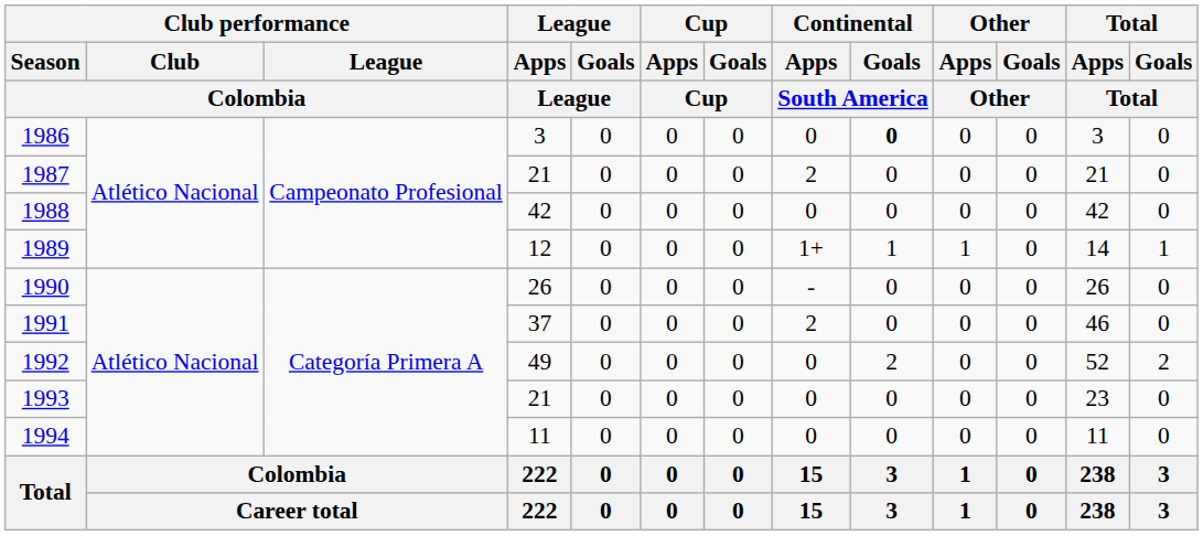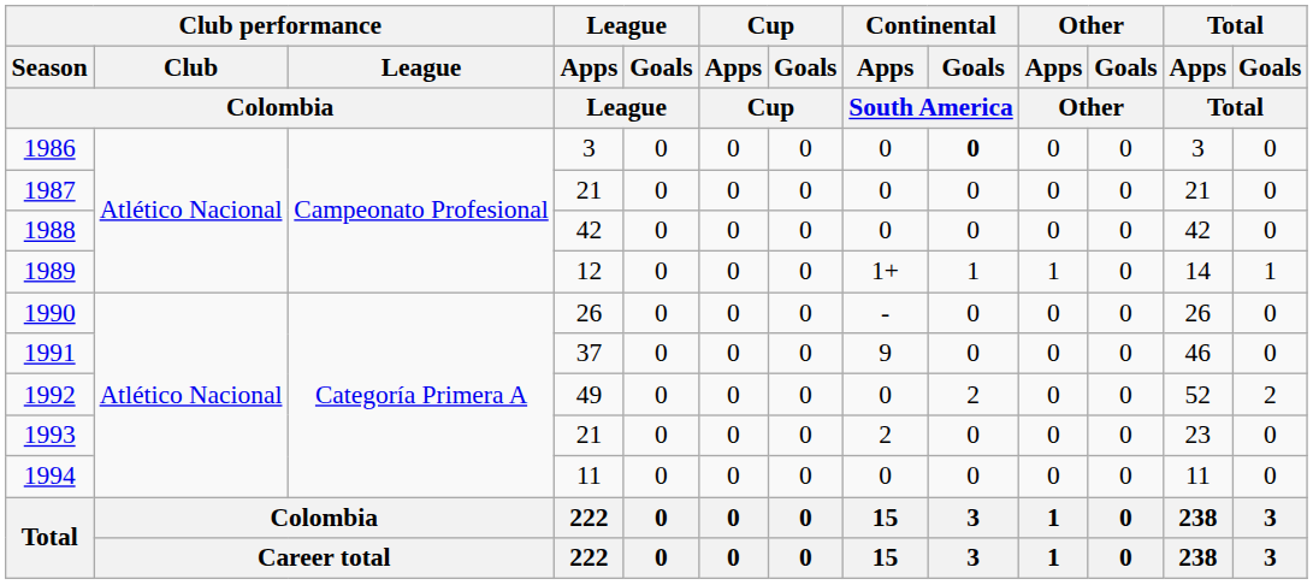 <table class="wikitable" style="text-align:center">
 <tr>
 <th colspan=3>Club performance</th>
 <th colspan=2>League</th>
 <th colspan=2>Cup</th>
 <th colspan=2>Continental</th>
 <th colspan=2>Other</th>
 <th colspan=2>Total</th>
 </tr>
 <tr>
 <th>Season</th>
 <th>Club</th>
 <th>League</th>
 <th>Apps</th>
 <th>Goals</th>
 <th>Apps</th>
 <th>Goals</th>
 <th>Apps</th>
 <th>Goals</th>
 <th>Apps</th>
 <th>Goals</th>
 <th>Apps</th>
 <th>Goals</th>
 </tr>
 <tr>
 <th colspan=3>Colombia</th>
 <th colspan=2>League</th>
 <th colspan=2>Cup</th>
 <th colspan=2><a href='#'>South America</a></th>
 <th colspan=2>Other</th>
 <th colspan=2>Total</th>
 </tr>
 <tr>
 <td><a href='#'>1986</a></td>
 <td rowspan="4"><a href='#'>Atlético Nacional</a></td>
 <td rowspan="4"><a href='#'>Campeonato Profesional</a></td>
 <td>3</td>
 <td>0</td>
 <td>0</td>
 <td>0</td>
 <td>0</td>
 <td><strong>0</strong></td>
 <td>0</td>
 <td>0</td>
 <td>3</td>
 <td>0</td>
 </tr>
 <tr>
 <td><a href='#'>1987</a></td>
 <td>21</td>
 <td>0</td>
 <td>0</td>
 <td>0</td>
-<td>2</td>
+<td>0</td>
 <td>0</td>
 <td>0</td>
 <td>0</td>
 <td>21</td>
 <td>0</td>
 </tr>
 <tr>
 <td><a href='#'>1988</a></td>
 <td>42</td>
 <td>0</td>
 <td>0</td>
 <td>0</td>
 <td>0</td>
 <td>0</td>
 <td>0</td>
 <td>0</td>
 <td>42</td>
 <td>0</td>
 </tr>
 <tr>
 <td><a href='#'>1989</a></td>
 <td>12</td>
 <td>0</td>
 <td>0</td>
 <td>0</td>
 <td>1+</td>
 <td>1</td>
 <td>1</td>
 <td>0</td>
 <td>14</td>
 <td>1</td>
 </tr>
 <tr>
 <td><a href='#'>1990</a></td>
 <td rowspan="5"><a href='#'>Atlético Nacional</a></td>
 <td rowspan="5"><a href='#'>Categoría Primera A</a></td>
 <td>26</td>
 <td>0</td>
 <td>0</td>
 <td>0</td>
 <td>-</td>
 <td>0</td>
 <td>0</td>
 <td>0</td>
 <td>26</td>
 <td>0</td>
 </tr>
 <tr>
 <td><a href='#'>1991</a></td>
 <td>37</td>
 <td>0</td>
 <td>0</td>
 <td>0</td>
-<td>2</td>
+<td>9</td>
 <td>0</td>
 <td>0</td>
 <td>0</td>
 <td>46</td>
 <td>0</td>
 </tr>
 <tr>
 <td><a href='#'>1992</a></td>
 <td>49</td>
 <td>0</td>
 <td>0</td>
 <td>0</td>
 <td>0</td>
 <td>2</td>
 <td>0</td>
 <td>0</td>
 <td>52</td>
 <td>2</td>
 </tr>
 <tr>
 <td><a href='#'>1993</a></td>
 <td>21</td>
 <td>0</td>
 <td>0</td>
 <td>0</td>
-<td>0</td>
+<td>2</td>
 <td>0</td>
 <td>0</td>
 <td>0</td>
 <td>23</td>
 <td>0</td>
 </tr>
 <tr>
 <td><a href='#'>1994</a></td>
 <td>11</td>
 <td>0</td>
 <td>0</td>
 <td>0</td>
 <td>0</td>
 <td>0</td>
 <td>0</td>
 <td>0</td>
 <td>11</td>
 <td>0</td>
 </tr>
 <tr>
 <th rowspan=2>Total</th>
 <th colspan=2>Colombia</th>
 <th>222</th>
 <th>0</th>
 <th>0</th>
 <th>0</th>
 <th>15</th>
 <th>3</th>
 <th>1</th>
 <th>0</th>
 <th>238</th>
 <th>3</th>
 </tr>
 <tr>
 <th colspan=2>Career total</th>
 <th>222</th>
 <th>0</th>
 <th>0</th>
 <th>0</th>
 <th>15</th>
 <th>3</th>
 <th>1</th>
 <th>0</th>
 <th>238</th>
 <th>3</th>
 </tr>
 </table>
